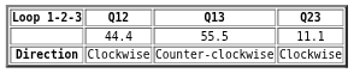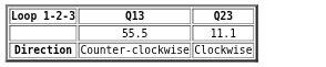 <table border="3" style="margin-left: 3em; text-align: center;">
 <tr>
 <th scope="col">Loop 1-2-3</th>
-<th scope="col">Q12</th>
 <th scope="col">Q13</th>
 <th scope="col">Q23</th>
 </tr>
 <tr>
 <th scope="row"></th>
-<td>44.4</td>
 <td>55.5</td>
 <td>11.1</td>
 </tr>
 <tr>
 <th scope="row">Direction</th>
-<td>Clockwise</td>
 <td>Counter-clockwise</td>
 <td>Clockwise</td>
 </tr>
 </table>
